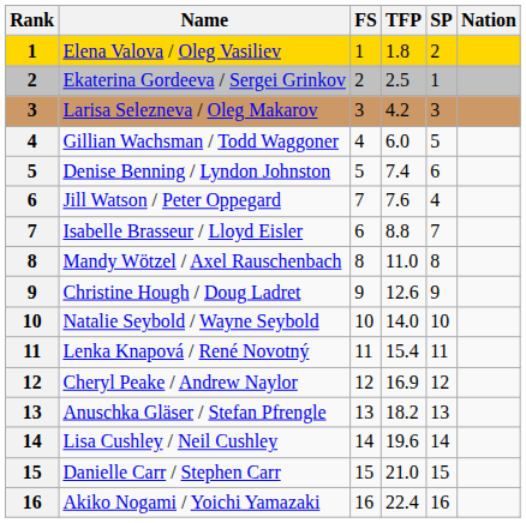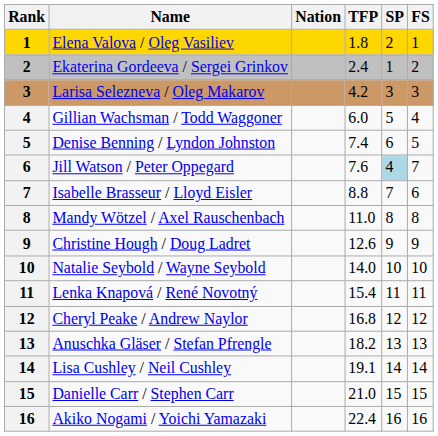 <table class="wikitable">
 <tr>
 <th>Rank</th>
 <th>Name</th>
-<th>FS</th>
+<th>Nation</th>
 <th>TFP</th>
 <th>SP</th>
-<th>Nation</th>
+<th>FS</th>
 </tr>
 <tr bgcolor=gold>
 <td align=center><strong>1</strong></td>
 <td><a href='#'>Elena Valova</a> / <a href='#'>Oleg Vasiliev</a></td>
-<td>1</td>
+<td></td>
 <td>1.8</td>
 <td>2</td>
-<td></td>
+<td>1</td>
 </tr>
 <tr bgcolor=silver>
 <td align=center><strong>2</strong></td>
 <td><a href='#'>Ekaterina Gordeeva</a> / <a href='#'>Sergei Grinkov</a></td>
+<td></td>
+<td>2.4</td>
+<td>1</td>
 <td>2</td>
-<td>2.5</td>
-<td>1</td>
-<td></td>
 </tr>
 <tr bgcolor=cc9966>
 <td align=center><strong>3</strong></td>
 <td><a href='#'>Larisa Selezneva</a> / <a href='#'>Oleg Makarov</a></td>
-<td>3</td>
+<td></td>
 <td>4.2</td>
 <td>3</td>
-<td></td>
+<td>3</td>
 </tr>
 <tr>
 <th>4</th>
 <td><a href='#'>Gillian Wachsman</a> / <a href='#'>Todd Waggoner</a></td>
-<td>4</td>
+<td></td>
 <td>6.0</td>
 <td>5</td>
-<td></td>
+<td>4</td>
 </tr>
 <tr>
 <th>5</th>
 <td><a href='#'>Denise Benning</a> / <a href='#'>Lyndon Johnston</a></td>
-<td>5</td>
+<td></td>
 <td>7.4</td>
 <td>6</td>
-<td></td>
+<td>5</td>
 </tr>
 <tr>
 <th>6</th>
 <td><a href='#'>Jill Watson</a> / <a href='#'>Peter Oppegard</a></td>
+<td></td>
+<td>7.6</td>
+<td style="background: lightblue;">4</td>
 <td>7</td>
-<td>7.6</td>
-<td>4</td>
-<td></td>
 </tr>
 <tr>
 <th>7</th>
 <td><a href='#'>Isabelle Brasseur</a> / <a href='#'>Lloyd Eisler</a></td>
-<td>6</td>
+<td></td>
 <td>8.8</td>
 <td>7</td>
-<td></td>
+<td>6</td>
 </tr>
 <tr>
 <th>8</th>
 <td><a href='#'>Mandy Wötzel</a> / <a href='#'>Axel Rauschenbach</a></td>
-<td>8</td>
+<td></td>
 <td>11.0</td>
 <td>8</td>
-<td></td>
+<td>8</td>
 </tr>
 <tr>
 <th>9</th>
 <td><a href='#'>Christine Hough</a> / <a href='#'>Doug Ladret</a></td>
-<td>9</td>
+<td></td>
 <td>12.6</td>
 <td>9</td>
-<td></td>
+<td>9</td>
 </tr>
 <tr>
 <th>10</th>
 <td><a href='#'>Natalie Seybold</a> / <a href='#'>Wayne Seybold</a></td>
-<td>10</td>
+<td></td>
 <td>14.0</td>
 <td>10</td>
-<td></td>
+<td>10</td>
 </tr>
 <tr>
 <th>11</th>
 <td><a href='#'>Lenka Knapová</a> / <a href='#'>René Novotný</a></td>
-<td>11</td>
+<td></td>
 <td>15.4</td>
 <td>11</td>
-<td></td>
+<td>11</td>
 </tr>
 <tr>
 <th>12</th>
 <td><a href='#'>Cheryl Peake</a> / <a href='#'>Andrew Naylor</a></td>
+<td></td>
+<td>16.8</td>
 <td>12</td>
-<td>16.9</td>
 <td>12</td>
-<td></td>
 </tr>
 <tr>
 <th>13</th>
 <td><a href='#'>Anuschka Gläser</a> / <a href='#'>Stefan Pfrengle</a></td>
-<td>13</td>
+<td></td>
 <td>18.2</td>
 <td>13</td>
-<td></td>
+<td>13</td>
 </tr>
 <tr>
 <th>14</th>
 <td><a href='#'>Lisa Cushley</a> / <a href='#'>Neil Cushley</a></td>
+<td></td>
+<td>19.1</td>
 <td>14</td>
-<td>19.6</td>
 <td>14</td>
-<td></td>
 </tr>
 <tr>
 <th>15</th>
 <td><a href='#'>Danielle Carr</a> / <a href='#'>Stephen Carr</a></td>
-<td>15</td>
+<td></td>
 <td>21.0</td>
 <td>15</td>
-<td></td>
+<td>15</td>
 </tr>
 <tr>
 <th>16</th>
 <td><a href='#'>Akiko Nogami</a> / <a href='#'>Yoichi Yamazaki</a></td>
-<td>16</td>
+<td></td>
 <td>22.4</td>
 <td>16</td>
-<td></td>
+<td>16</td>
 </tr>
 </table>
